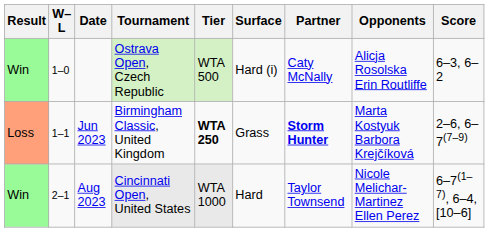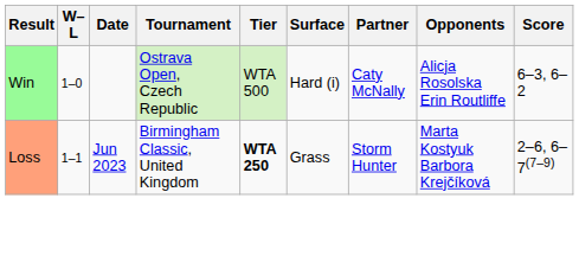 <table class="sortable wikitable">
 <tr>
 <th>Result</th>
 <th class="unsortable">W–L</th>
 <th>Date</th>
 <th>Tournament</th>
 <th>Tier</th>
 <th>Surface</th>
 <th>Partner</th>
 <th>Opponents</th>
 <th class="unsortable">Score</th>
 </tr>
 <tr>
 <td bgcolor=98FB98>Win</td>
 <td><small>1–0</small></td>
 <td><a href='#'></a></td>
 <td bgcolor=D4F1C5><a href='#'>Ostrava Open</a>, <br>Czech Republic</td>
 <td bgcolor=D4F1C5>WTA 500</td>
 <td>Hard (i)</td>
 <td> <a href='#'>Caty McNally</a></td>
 <td> <a href='#'>Alicja Rosolska</a> <br>  <a href='#'>Erin Routliffe</a></td>
 <td>6–3, 6–2</td>
 </tr>
 <tr>
 <td bgcolor=ffa07a>Loss</td>
 <td><small>1–1</small></td>
 <td><a href='#'>Jun 2023</a></td>
 <td><a href='#'>Birmingham Classic</a>, <br>United Kingdom</td>
 <td><strong>WTA 250</strong></td>
 <td>Grass</td>
-<td><strong> <a href='#'>Storm Hunter</a></strong></td>
+<td> <a href='#'>Storm Hunter</a></td>
 <td> <a href='#'>Marta Kostyuk</a> <br>  <a href='#'>Barbora Krejčíková</a></td>
 <td>2–6, 6–7<sup>(7–9)</sup></td>
 </tr>
-<tr>
-<td bgcolor=98FB98>Win</td>
-<td><small>2–1</small></td>
-<td><a href='#'>Aug 2023</a></td>
-<td style="background:#e9e9e9;"><a href='#'>Cincinnati Open</a>, <br>United States</td>
-<td style="background:#e9e9e9;">WTA 1000</td>
-<td>Hard</td>
-<td> <a href='#'>Taylor Townsend</a></td>
-<td> <a href='#'>Nicole Melichar-Martinez</a> <br>  <a href='#'>Ellen Perez</a></td>
-<td>6–7<sup>(1–7)</sup>, 6–4, [10–6]</td>
-</tr>
 </table>
